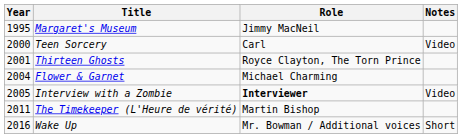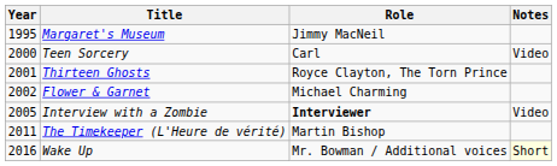 <table class="wikitable sortable">
 <tr>
 <th>Year</th>
 <th>Title</th>
 <th>Role</th>
 <th class="unsortable">Notes</th>
 </tr>
 <tr>
 <td>1995</td>
 <td><em><a href='#'>Margaret's Museum</a></em></td>
 <td>Jimmy MacNeil</td>
 <td></td>
 </tr>
 <tr>
 <td>2000</td>
 <td><em>Teen Sorcery</em></td>
 <td>Carl</td>
 <td>Video</td>
 </tr>
 <tr>
 <td>2001</td>
 <td><em><a href='#'>Thirteen Ghosts</a></em></td>
 <td>Royce Clayton, The Torn Prince</td>
 <td></td>
 </tr>
 <tr>
-<td>2004</td>
+<td>2002</td>
 <td><em><a href='#'>Flower & Garnet</a></em></td>
 <td>Michael Charming</td>
 <td></td>
 </tr>
 <tr>
 <td>2005</td>
 <td><em>Interview with a Zombie</em></td>
 <td><strong>Interviewer</strong></td>
 <td>Video</td>
 </tr>
 <tr>
 <td>2011</td>
 <td><em><a href='#'>The Timekeeper</a> (L'Heure de vérité)</em></td>
 <td>Martin Bishop</td>
 <td></td>
 </tr>
 <tr>
 <td>2016</td>
 <td><em>Wake Up</em></td>
 <td>Mr. Bowman / Additional voices</td>
-<td>Short</td>
+<td style="background: lightyellow;">Short</td>
 </tr>
 </table>
